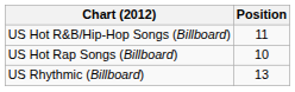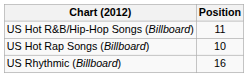 <table class="wikitable">
 <tr>
 <th scope="col">Chart (2012)</th>
 <th scope="col">Position</th>
 </tr>
 <tr>
 <td>US Hot R&B/Hip-Hop Songs (<em>Billboard</em>)</td>
 <td style="text-align:center;">11</td>
 </tr>
 <tr>
 <td>US Hot Rap Songs (<em>Billboard</em>)</td>
 <td style="text-align:center;">10</td>
 </tr>
 <tr>
 <td>US Rhythmic (<em>Billboard</em>)</td>
-<td style="text-align:center;">13</td>
+<td style="text-align:center;">16</td>
 </tr>
 </table>
